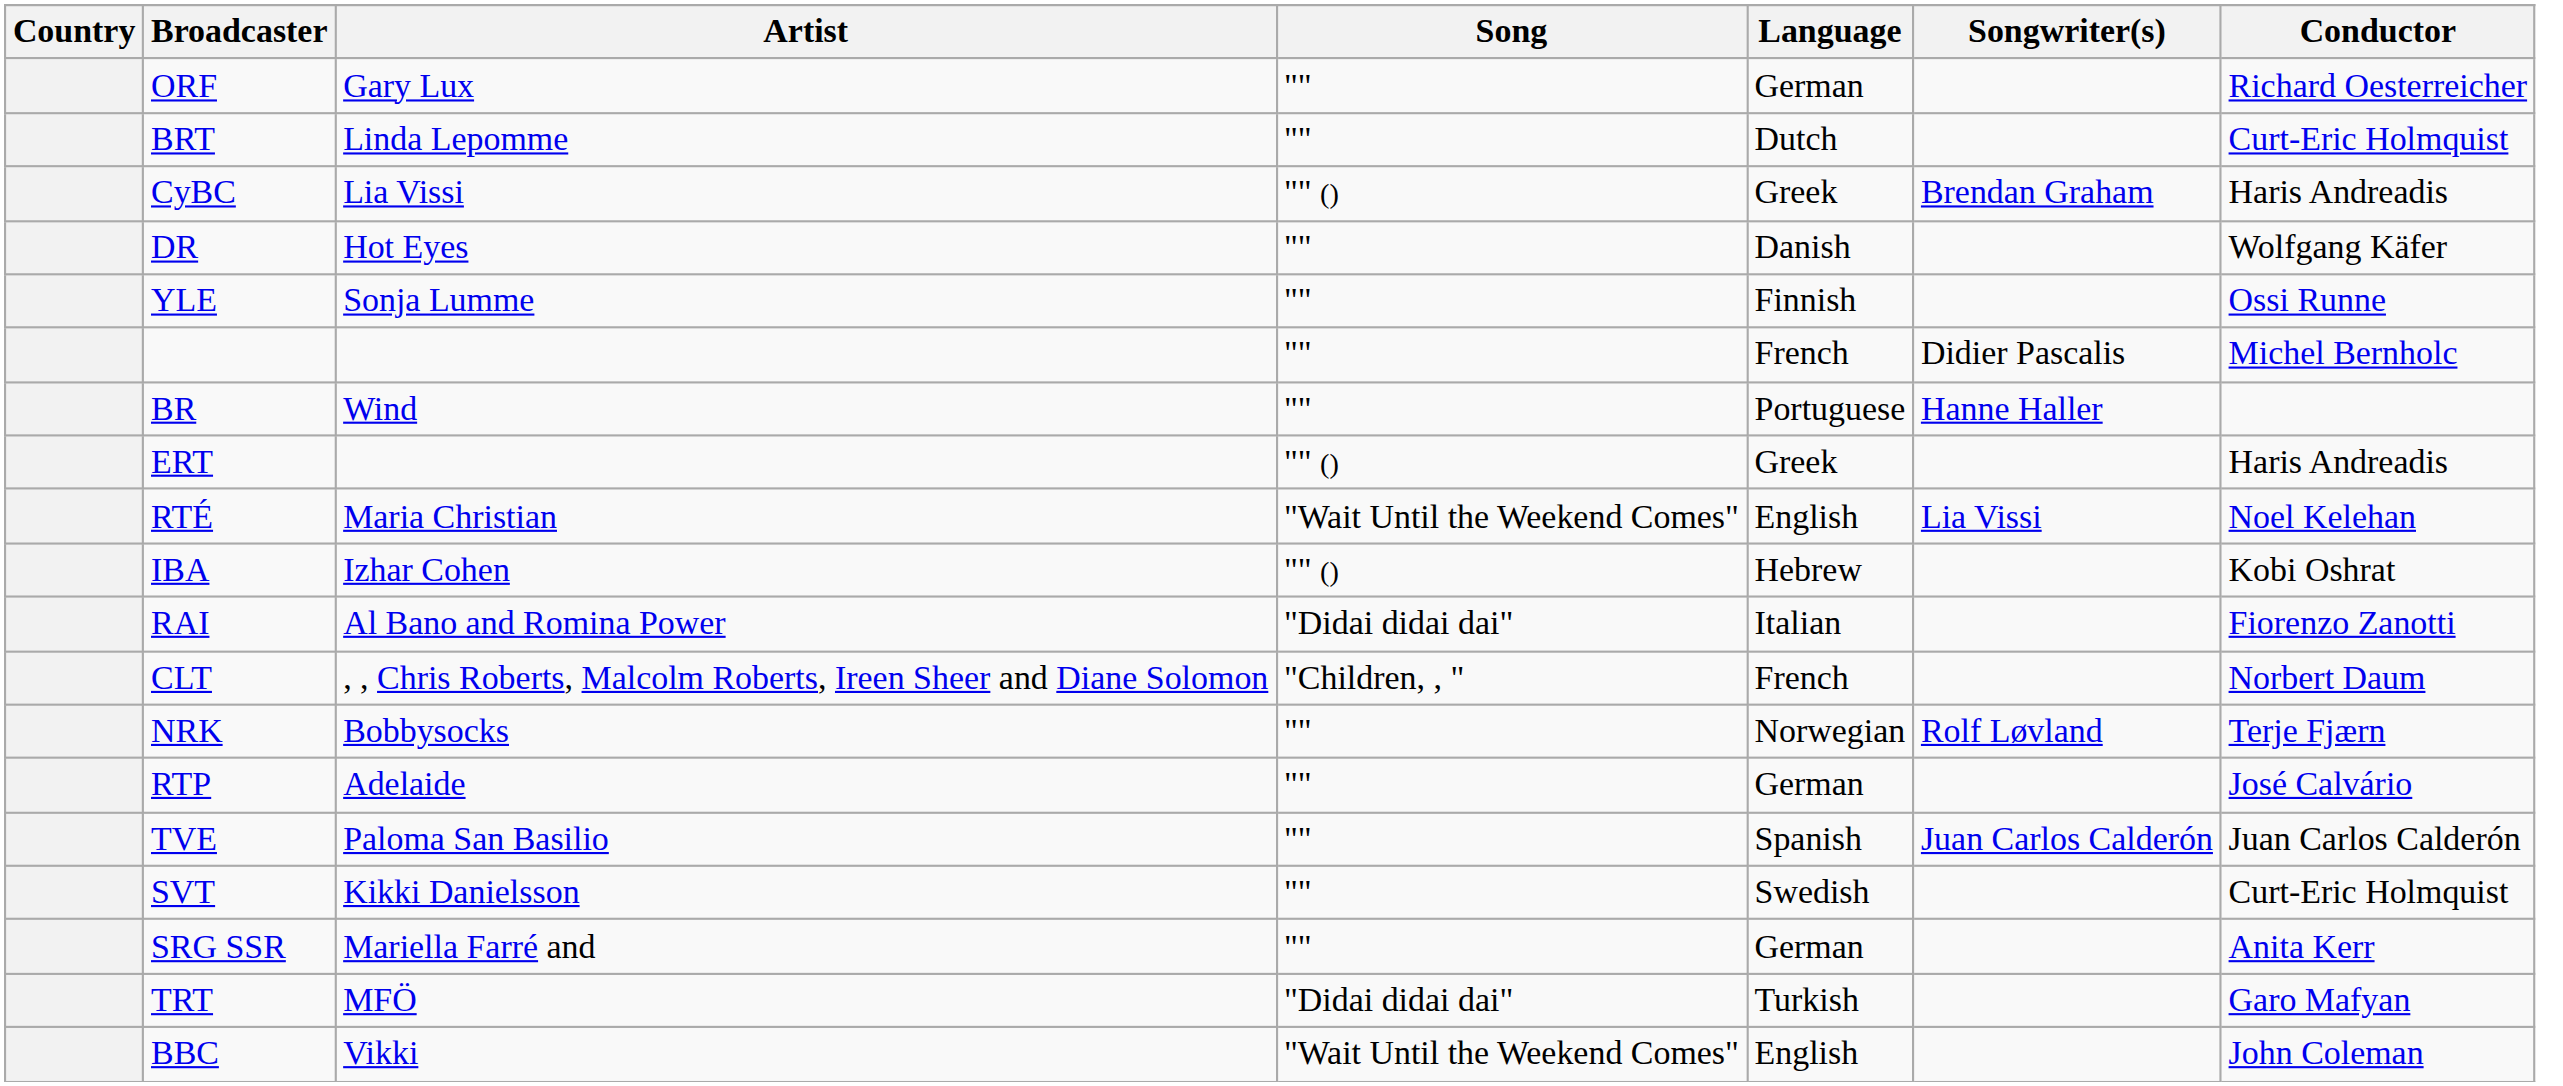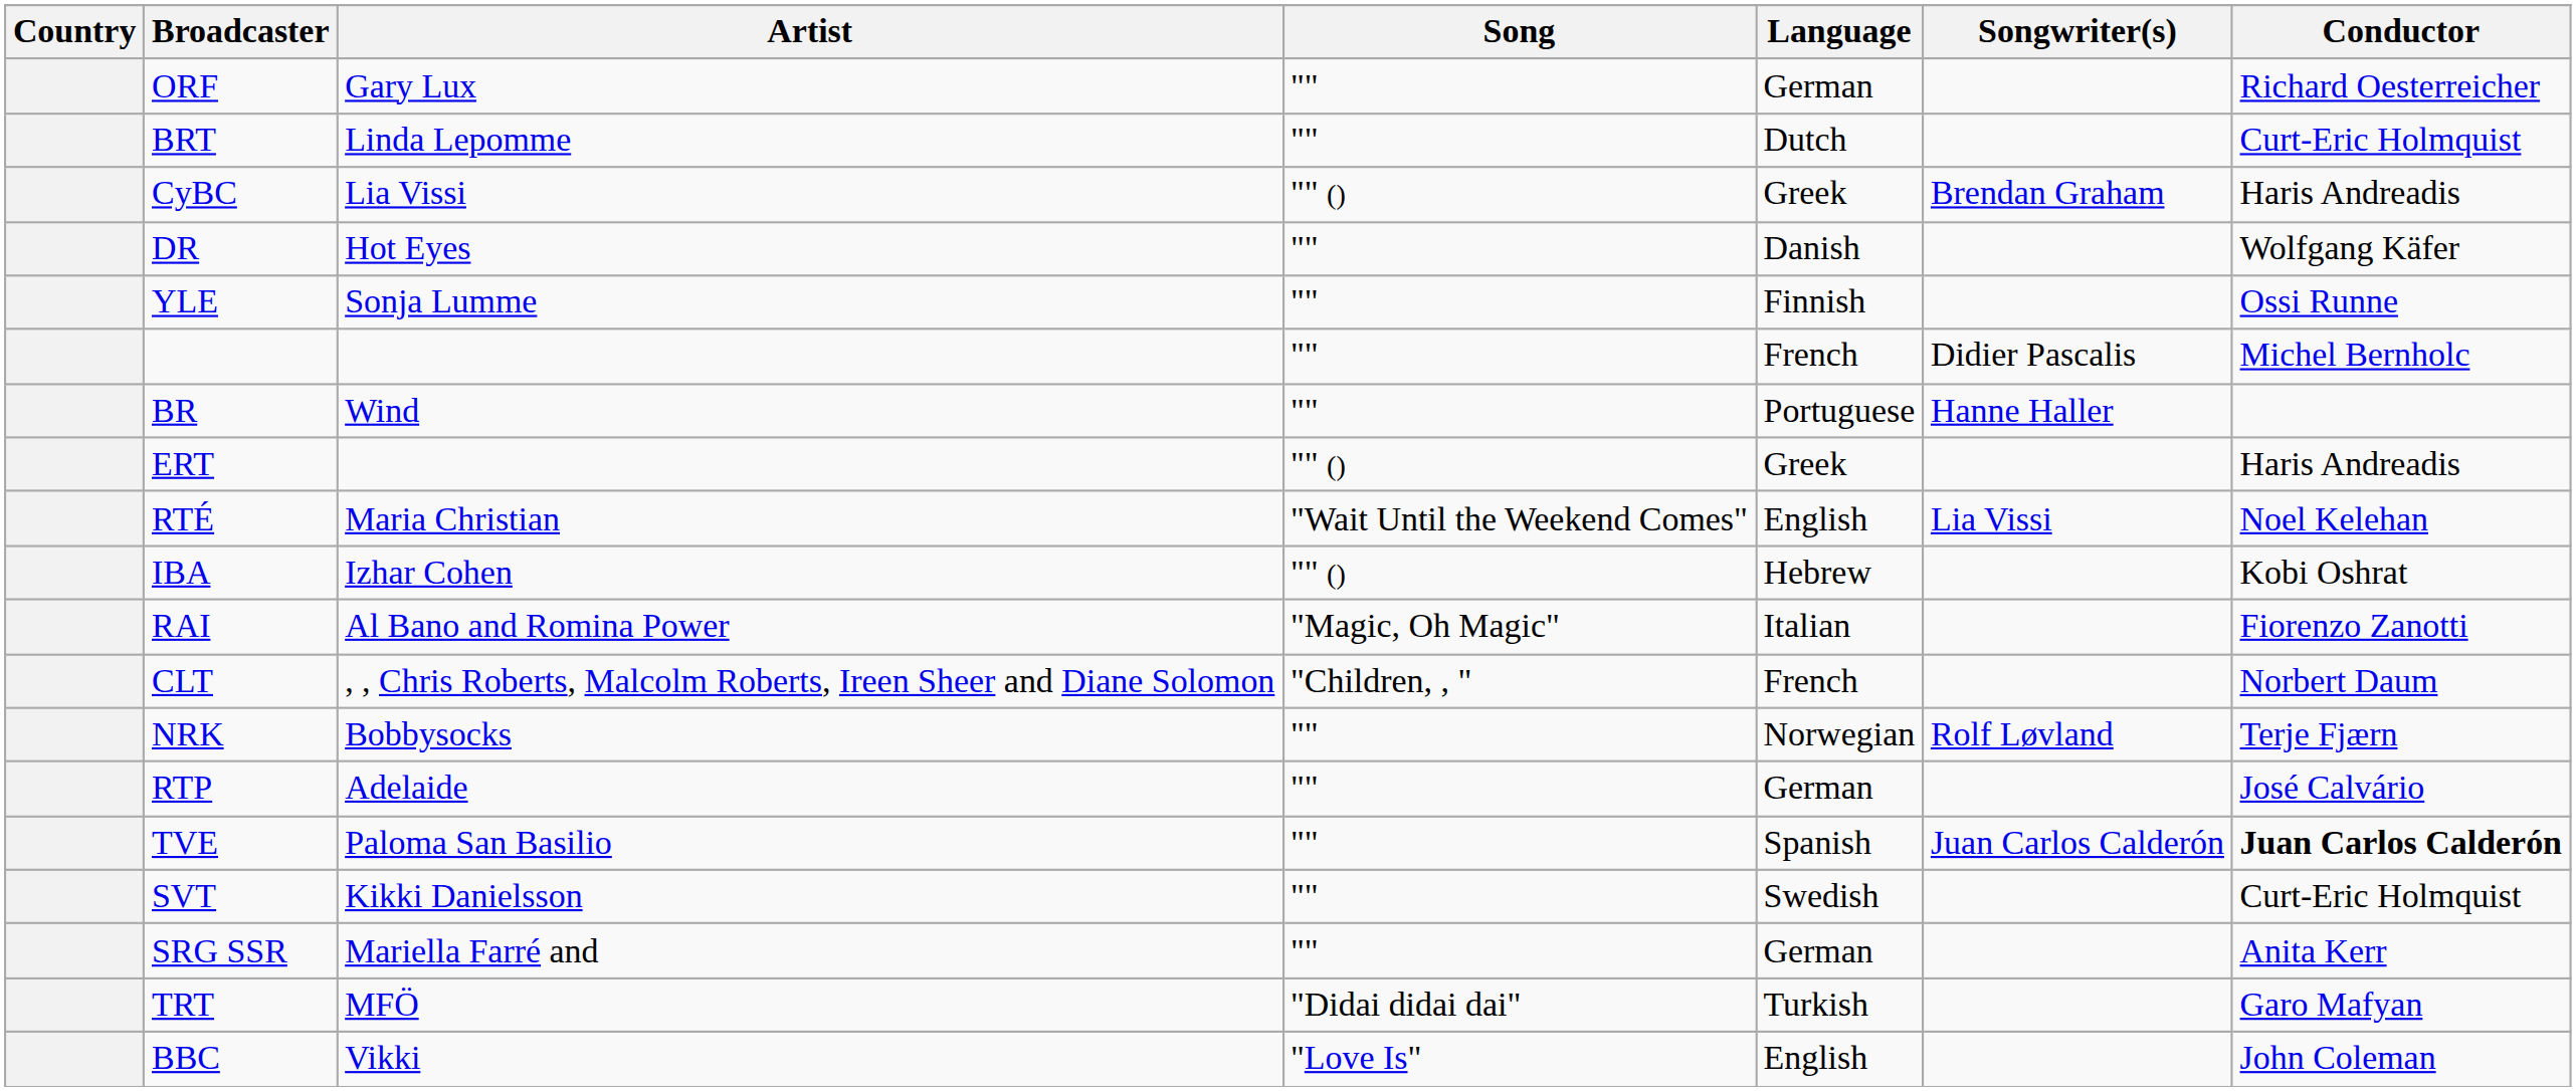 <table class="wikitable plainrowheaders sticky-header">
 <tr>
 </tr>
 <tr>
 <th scope="col">Country</th>
 <th scope="col">Broadcaster</th>
 <th scope="col">Artist</th>
 <th scope="col">Song</th>
 <th scope="col">Language</th>
 <th scope="col">Songwriter(s)</th>
 <th scope="col">Conductor</th>
 </tr>
 <tr>
 <th scope="row"></th>
 <td><a href='#'>ORF</a></td>
 <td><a href='#'>Gary Lux</a></td>
 <td>""</td>
 <td>German</td>
 <td></td>
 <td><a href='#'>Richard Oesterreicher</a></td>
 </tr>
 <tr>
 <th scope="row"></th>
 <td><a href='#'>BRT</a></td>
 <td><a href='#'>Linda Lepomme</a></td>
 <td>""</td>
 <td>Dutch</td>
 <td></td>
 <td><a href='#'>Curt-Eric Holmquist</a></td>
 </tr>
 <tr>
 <th scope="row"></th>
 <td><a href='#'>CyBC</a></td>
 <td><a href='#'>Lia Vissi</a></td>
 <td>"" <small>()</small></td>
 <td>Greek</td>
 <td><a href='#'>Brendan Graham</a></td>
 <td>Haris Andreadis</td>
 </tr>
 <tr>
 <th scope="row"></th>
 <td><a href='#'>DR</a></td>
 <td><a href='#'>Hot Eyes</a></td>
 <td>""</td>
 <td>Danish</td>
 <td></td>
 <td>Wolfgang Käfer</td>
 </tr>
 <tr>
 <th scope="row"></th>
 <td><a href='#'>YLE</a></td>
 <td><a href='#'>Sonja Lumme</a></td>
 <td>""</td>
 <td>Finnish</td>
 <td></td>
 <td><a href='#'>Ossi Runne</a></td>
 </tr>
 <tr>
 <th scope="row"></th>
 <td></td>
 <td></td>
 <td>""</td>
 <td>French</td>
 <td>Didier Pascalis</td>
 <td><a href='#'>Michel Bernholc</a></td>
 </tr>
 <tr>
 <th scope="row"></th>
 <td><a href='#'>BR</a></td>
 <td><a href='#'>Wind</a></td>
 <td>""</td>
 <td>Portuguese</td>
 <td><a href='#'>Hanne Haller</a></td>
 <td></td>
 </tr>
 <tr>
 <th scope="row"></th>
 <td><a href='#'>ERT</a></td>
 <td></td>
 <td>"" <small>()</small></td>
 <td>Greek</td>
 <td></td>
 <td>Haris Andreadis</td>
 </tr>
 <tr>
 <th scope="row"></th>
 <td><a href='#'>RTÉ</a></td>
 <td><a href='#'>Maria Christian</a></td>
 <td>"Wait Until the Weekend Comes"</td>
 <td>English</td>
 <td><a href='#'>Lia Vissi</a></td>
 <td><a href='#'>Noel Kelehan</a></td>
 </tr>
 <tr>
 <th scope="row"></th>
 <td><a href='#'>IBA</a></td>
 <td><a href='#'>Izhar Cohen</a></td>
 <td>"" <small>()</small></td>
 <td>Hebrew</td>
 <td></td>
 <td>Kobi Oshrat</td>
 </tr>
 <tr>
 <th scope="row"></th>
 <td><a href='#'>RAI</a></td>
 <td><a href='#'>Al Bano and Romina Power</a></td>
-<td>"Didai didai dai"</td>
+<td>"Magic, Oh Magic"</td>
 <td>Italian</td>
 <td></td>
 <td><a href='#'>Fiorenzo Zanotti</a></td>
 </tr>
 <tr>
 <th scope="row"></th>
 <td><a href='#'>CLT</a></td>
 <td>, , <a href='#'>Chris Roberts</a>, <a href='#'>Malcolm Roberts</a>, <a href='#'>Ireen Sheer</a> and <a href='#'>Diane Solomon</a></td>
 <td>"Children, , "</td>
 <td>French</td>
 <td></td>
 <td><a href='#'>Norbert Daum</a></td>
 </tr>
 <tr>
 <th scope="row"></th>
 <td><a href='#'>NRK</a></td>
 <td><a href='#'>Bobbysocks</a></td>
 <td>""</td>
 <td>Norwegian</td>
 <td><a href='#'>Rolf Løvland</a></td>
 <td><a href='#'>Terje Fjærn</a></td>
 </tr>
 <tr>
 <th scope="row"></th>
 <td><a href='#'>RTP</a></td>
 <td><a href='#'>Adelaide</a></td>
 <td>""</td>
 <td>German</td>
 <td></td>
 <td><a href='#'>José Calvário</a></td>
 </tr>
 <tr>
 <th scope="row"></th>
 <td><a href='#'>TVE</a></td>
 <td><a href='#'>Paloma San Basilio</a></td>
 <td>""</td>
 <td>Spanish</td>
 <td><a href='#'>Juan Carlos Calderón</a></td>
-<td>Juan Carlos Calderón</td>
+<td><strong>Juan Carlos Calderón</strong></td>
 </tr>
 <tr>
 <th scope="row"></th>
 <td><a href='#'>SVT</a></td>
 <td><a href='#'>Kikki Danielsson</a></td>
 <td>""</td>
 <td>Swedish</td>
 <td></td>
 <td>Curt-Eric Holmquist</td>
 </tr>
 <tr>
 <th scope="row"></th>
 <td><a href='#'>SRG SSR</a></td>
 <td><a href='#'>Mariella Farré</a> and </td>
 <td>""</td>
 <td>German</td>
 <td></td>
 <td><a href='#'>Anita Kerr</a></td>
 </tr>
 <tr>
 <th scope="row"></th>
 <td><a href='#'>TRT</a></td>
 <td><a href='#'>MFÖ</a></td>
 <td>"Didai didai dai"</td>
 <td>Turkish</td>
 <td></td>
 <td><a href='#'>Garo Mafyan</a></td>
 </tr>
 <tr>
 <th scope="row"></th>
 <td><a href='#'>BBC</a></td>
 <td><a href='#'>Vikki</a></td>
-<td>"Wait Until the Weekend Comes"</td>
+<td>"<a href='#'>Love Is</a>"</td>
 <td>English</td>
 <td></td>
 <td><a href='#'>John Coleman</a></td>
 </tr>
 </table>
